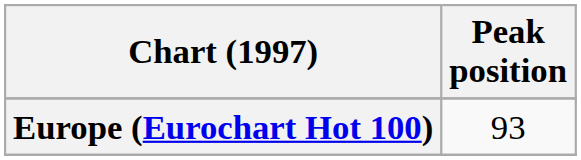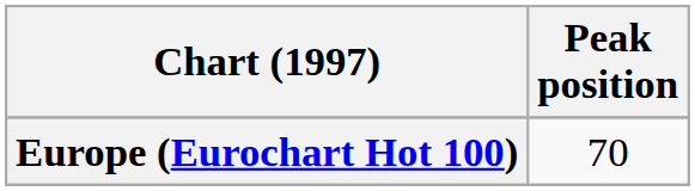 <table class="wikitable sortable plainrowheaders" style="text-align:center">
 <tr>
 <th>Chart (1997)</th>
 <th>Peak<br>position</th>
 </tr>
 <tr>
 </tr>
 <tr>
 <th scope="row">Europe (<a href='#'>Eurochart Hot 100</a>)</th>
-<td>93</td>
+<td>70</td>
 </tr>
 <tr>
 </tr>
 <tr>
 </tr>
 <tr>
 </tr>
 </table>
